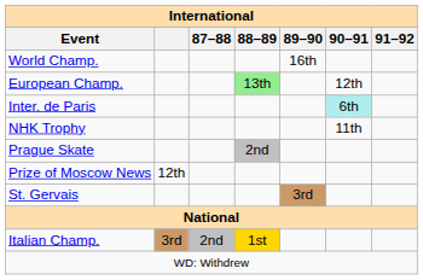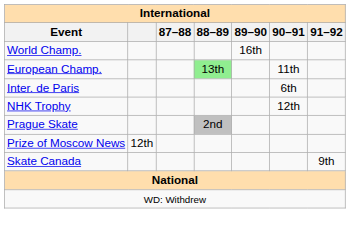 <table class="wikitable" style="text-align:center">
 <tr>
 <th style="background-color: #ffdead; " colspan=7 align=center>International</th>
 </tr>
 <tr>
 <th>Event</th>
 <th></th>
 <th>87–88</th>
 <th>88–89</th>
 <th>89–90</th>
 <th>90–91</th>
 <th>91–92</th>
 </tr>
 <tr>
 <td align=left><a href='#'>World Champ.</a></td>
 <td></td>
 <td></td>
 <td></td>
 <td>16th</td>
 <td></td>
 <td></td>
 </tr>
 <tr>
 <td align=left><a href='#'>European Champ.</a></td>
 <td></td>
 <td></td>
 <td style="background: lightgreen;">13th</td>
 <td></td>
-<td>12th</td>
+<td>11th</td>
 <td></td>
 </tr>
 <tr>
 <td align=left><a href='#'>Inter. de Paris</a></td>
 <td></td>
 <td></td>
 <td></td>
 <td></td>
-<td style="background: paleturquoise;">6th</td>
+<td>6th</td>
 <td></td>
 </tr>
 <tr>
 <td align=left><a href='#'>NHK Trophy</a></td>
 <td></td>
 <td></td>
 <td></td>
 <td></td>
-<td>11th</td>
+<td>12th</td>
 <td></td>
 </tr>
 <tr>
 <td align=left><a href='#'>Prague Skate</a></td>
 <td></td>
 <td></td>
 <td bgcolor=silver>2nd</td>
 <td></td>
 <td></td>
 <td></td>
 </tr>
 <tr>
 <td align=left><a href='#'>Prize of Moscow News</a></td>
 <td>12th</td>
 <td></td>
 <td></td>
 <td></td>
 <td></td>
 <td></td>
 </tr>
 <tr>
-<td align=left><a href='#'>St. Gervais</a></td>
+<td align=left><a href='#'>Skate Canada</a></td>
 <td></td>
 <td></td>
 <td></td>
-<td bgcolor=cc9966>3rd</td>
 <td></td>
 <td></td>
+<td>9th</td>
 </tr>
 <tr>
 <th style="background-color: #ffdead; " colspan=7 align=center>National</th>
 </tr>
 <tr>
-<td align=left><a href='#'>Italian Champ.</a></td>
-<td bgcolor=cc9966>3rd</td>
-<td bgcolor=silver>2nd</td>
-<td bgcolor=gold>1st</td>
-<td></td>
-<td></td>
-<td></td>
-</tr>
-<tr>
 <td colspan=7 align=center><small> WD: Withdrew </small></td>
 </tr>
 </table>
